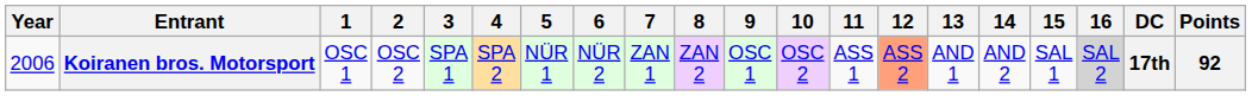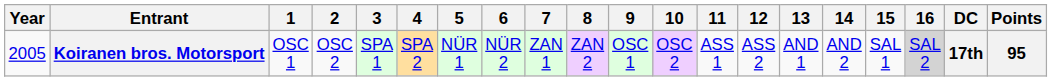 <table class="wikitable" style="text-align:center; font-size:85%">
 <tr>
 <th>Year</th>
 <th>Entrant</th>
 <th>1</th>
 <th>2</th>
 <th>3</th>
 <th>4</th>
 <th>5</th>
 <th>6</th>
 <th>7</th>
 <th>8</th>
 <th>9</th>
 <th>10</th>
 <th>11</th>
 <th>12</th>
 <th>13</th>
 <th>14</th>
 <th>15</th>
 <th>16</th>
 <th>DC</th>
 <th>Points</th>
 </tr>
 <tr>
-<td><a href='#'>2006</a></td>
+<td><a href='#'>2005</a></td>
 <th nowrap><a href='#'>Koiranen bros. Motorsport</a></th>
 <td><a href='#'>OSC<br>1</a></td>
 <td><a href='#'>OSC<br>2</a></td>
 <td style="background:#dfffdf;"><a href='#'>SPA<br>1</a><br></td>
 <td style="background:#ffdf9f;"><a href='#'>SPA<br>2</a><br></td>
 <td style="background:#dfffdf;"><a href='#'>NÜR<br>1</a><br></td>
 <td style="background:#dfffdf;"><a href='#'>NÜR<br>2</a><br></td>
 <td style="background:#dfffdf;"><a href='#'>ZAN<br>1</a><br></td>
 <td style="background:#efcfff;"><a href='#'>ZAN<br>2</a><br></td>
 <td style="background:#dfffdf;"><a href='#'>OSC<br>1</a><br></td>
 <td style="background:#efcfff;"><a href='#'>OSC<br>2</a><br></td>
 <td><a href='#'>ASS<br>1</a></td>
-<td style="background: lightsalmon;"><a href='#'>ASS<br>2</a></td>
+<td><a href='#'>ASS<br>2</a></td>
 <td><a href='#'>AND<br>1</a></td>
 <td><a href='#'>AND<br>2</a></td>
 <td><a href='#'>SAL<br>1</a></td>
 <td style="background: lightgrey;"><a href='#'>SAL<br>2</a></td>
 <th>17th</th>
-<th>92</th>
+<th>95</th>
 </tr>
 </table>
